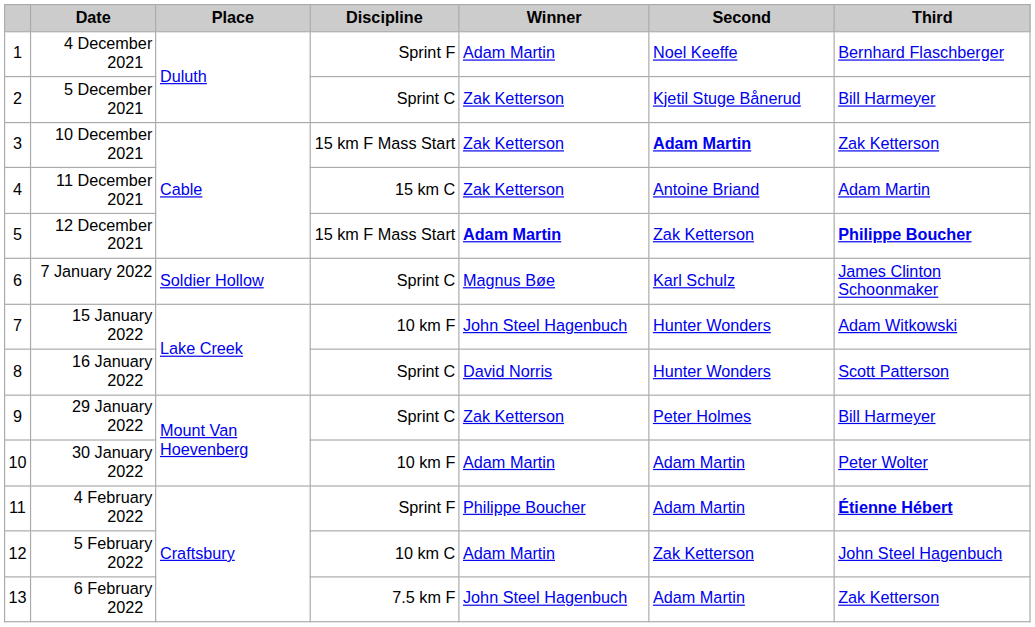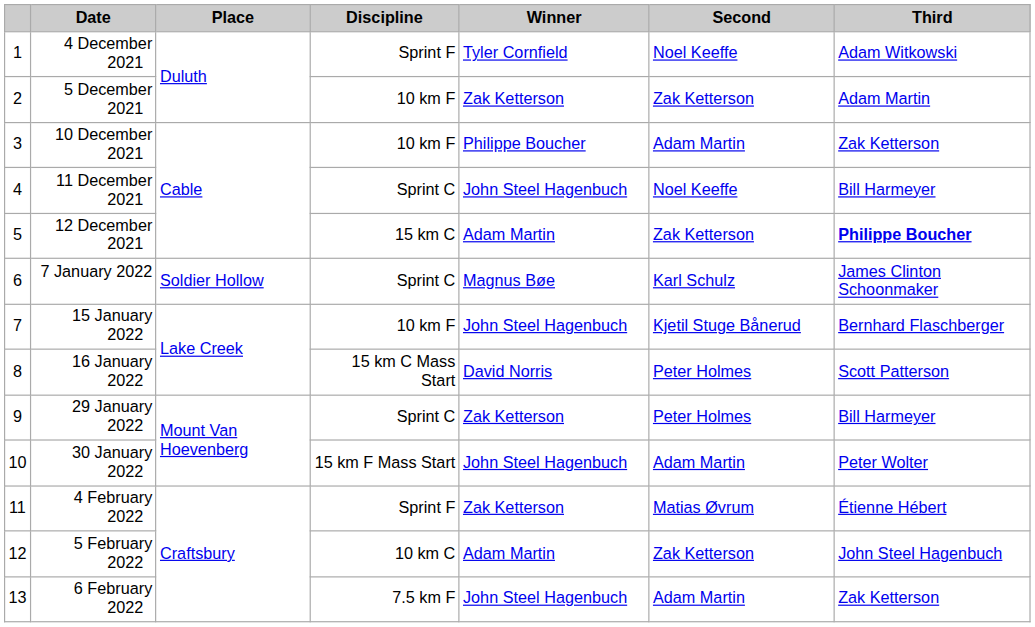 <table class="wikitable plainrowheaders" style="background:#fff; font-size:86%; line-height:16px; border:grey solid 1px; border-collapse:collapse;">
 <tr style="background:#ccc; text-align:center;">
 <th scope="col" style="background:#ccc; width=30 px;"></th>
 <th scope="col" style="background:#ccc; width:120px;">Date</th>
 <th scope="col" style="background:#ccc; width:150px;">Place</th>
 <th scope="col" style="background:#ccc; width:150px;">Discipline</th>
 <th scope="col" style="background:#ccc; width:200px;">Winner</th>
 <th scope="col" style="background:#ccc; width:200px;">Second</th>
 <th scope="col" style="background:#ccc; width:200px;">Third</th>
 </tr>
 <tr>
 <td align=center>1</td>
 <td align=right>4 December 2021  </td>
 <td rowspan=2> <a href='#'>Duluth</a></td>
 <td align=right>Sprint F</td>
-<td> <a href='#'>Adam Martin</a></td>
+<td> <a href='#'>Tyler Cornfield</a></td>
 <td> <a href='#'>Noel Keeffe</a></td>
-<td> <a href='#'>Bernhard Flaschberger</a></td>
+<td> <a href='#'>Adam Witkowski</a></td>
 </tr>
 <tr>
 <td align=center>2</td>
 <td align=right>5 December 2021  </td>
-<td align=right>Sprint C</td>
+<td align=right>10 km F</td>
 <td> <a href='#'>Zak Ketterson</a></td>
-<td> <a href='#'>Kjetil Stuge Bånerud</a></td>
-<td> <a href='#'>Bill Harmeyer</a></td>
+<td> <a href='#'>Zak Ketterson</a></td>
+<td> <a href='#'>Adam Martin</a></td>
 </tr>
 <tr>
 <td align=center>3</td>
 <td align=right>10 December 2021  </td>
 <td rowspan=3> <a href='#'>Cable</a></td>
-<td align=right>15 km F Mass Start</td>
-<td> <a href='#'>Zak Ketterson</a></td>
-<td><strong> <a href='#'>Adam Martin</a></strong></td>
+<td align=right>10 km F</td>
+<td> <a href='#'>Philippe Boucher</a></td>
+<td> <a href='#'>Adam Martin</a></td>
 <td> <a href='#'>Zak Ketterson</a></td>
 </tr>
 <tr>
 <td align=center>4</td>
 <td align=right>11 December 2021  </td>
-<td align=right>15 km C</td>
-<td> <a href='#'>Zak Ketterson</a></td>
-<td> <a href='#'>Antoine Briand</a></td>
-<td> <a href='#'>Adam Martin</a></td>
+<td align=right>Sprint C</td>
+<td> <a href='#'>John Steel Hagenbuch</a></td>
+<td> <a href='#'>Noel Keeffe</a></td>
+<td> <a href='#'>Bill Harmeyer</a></td>
 </tr>
 <tr>
 <td align=center>5</td>
 <td align=right>12 December 2021  </td>
-<td align=right>15 km F Mass Start</td>
-<td><strong> <a href='#'>Adam Martin</a></strong></td>
+<td align=right>15 km C</td>
+<td> <a href='#'>Adam Martin</a></td>
 <td> <a href='#'>Zak Ketterson</a></td>
 <td><strong> <a href='#'>Philippe Boucher</a></strong></td>
 </tr>
 <tr>
 <td align=center>6</td>
 <td align=right>7 January 2022  </td>
 <td> <a href='#'>Soldier Hollow</a></td>
 <td align=right>Sprint C</td>
 <td> <a href='#'>Magnus Bøe</a></td>
 <td> <a href='#'>Karl Schulz</a></td>
 <td> <a href='#'>James Clinton Schoonmaker</a></td>
 </tr>
 <tr>
 <td align=center>7</td>
 <td align=right>15 January 2022  </td>
 <td rowspan=2> <a href='#'>Lake Creek</a></td>
 <td align=right>10 km F</td>
 <td> <a href='#'>John Steel Hagenbuch</a></td>
-<td> <a href='#'>Hunter Wonders</a></td>
-<td> <a href='#'>Adam Witkowski</a></td>
+<td> <a href='#'>Kjetil Stuge Bånerud</a></td>
+<td> <a href='#'>Bernhard Flaschberger</a></td>
 </tr>
 <tr>
 <td align=center>8</td>
 <td align=right>16 January 2022  </td>
-<td align=right>Sprint C</td>
+<td align=right>15 km C Mass Start</td>
 <td> <a href='#'>David Norris</a></td>
-<td> <a href='#'>Hunter Wonders</a></td>
+<td> <a href='#'>Peter Holmes</a></td>
 <td> <a href='#'>Scott Patterson</a></td>
 </tr>
 <tr>
 <td align=center>9</td>
 <td align=right>29 January 2022  </td>
 <td rowspan=2> <a href='#'>Mount Van Hoevenberg</a></td>
 <td align=right>Sprint C</td>
 <td> <a href='#'>Zak Ketterson</a></td>
 <td> <a href='#'>Peter Holmes</a></td>
 <td> <a href='#'>Bill Harmeyer</a></td>
 </tr>
 <tr>
 <td align=center>10</td>
 <td align=right>30 January 2022  </td>
-<td align=right>10 km F</td>
-<td> <a href='#'>Adam Martin</a></td>
+<td align=right>15 km F Mass Start</td>
+<td> <a href='#'>John Steel Hagenbuch</a></td>
 <td> <a href='#'>Adam Martin</a></td>
 <td> <a href='#'>Peter Wolter</a></td>
 </tr>
 <tr>
 <td align=center>11</td>
 <td align=right>4 February 2022  </td>
 <td rowspan=3> <a href='#'>Craftsbury</a></td>
 <td align=right>Sprint F</td>
-<td> <a href='#'>Philippe Boucher</a></td>
-<td> <a href='#'>Adam Martin</a></td>
-<td><strong> <a href='#'>Étienne Hébert</a></strong></td>
+<td> <a href='#'>Zak Ketterson</a></td>
+<td> <a href='#'>Matias Øvrum</a></td>
+<td> <a href='#'>Étienne Hébert</a></td>
 </tr>
 <tr>
 <td align=center>12</td>
 <td align=right>5 February 2022  </td>
 <td align=right>10 km C</td>
 <td> <a href='#'>Adam Martin</a></td>
 <td> <a href='#'>Zak Ketterson</a></td>
 <td> <a href='#'>John Steel Hagenbuch</a></td>
 </tr>
 <tr>
 <td align=center>13</td>
 <td align=right>6 February 2022  </td>
 <td align=right>7.5 km F</td>
 <td> <a href='#'>John Steel Hagenbuch</a></td>
 <td> <a href='#'>Adam Martin</a></td>
 <td> <a href='#'>Zak Ketterson</a></td>
 </tr>
 </table>
